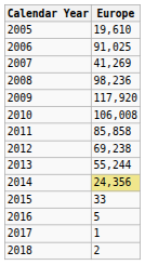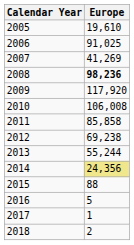 <table class="wikitable">
 <tr>
 <th>Calendar Year</th>
 <th>Europe</th>
 </tr>
 <tr>
 <td>2005</td>
 <td>19,610</td>
 </tr>
 <tr>
 <td>2006</td>
 <td>91,025</td>
 </tr>
 <tr>
 <td>2007</td>
 <td>41,269</td>
 </tr>
 <tr>
 <td>2008</td>
-<td>98,236</td>
+<td><strong>98,236</strong></td>
 </tr>
 <tr>
 <td>2009</td>
 <td>117,920</td>
 </tr>
 <tr>
 <td>2010</td>
 <td>106,008</td>
 </tr>
 <tr>
 <td>2011</td>
 <td>85,858</td>
 </tr>
 <tr>
 <td>2012</td>
 <td>69,238</td>
 </tr>
 <tr>
 <td>2013</td>
 <td>55,244</td>
 </tr>
 <tr>
 <td>2014</td>
 <td style="background: khaki;">24,356</td>
 </tr>
 <tr>
 <td>2015</td>
-<td>33</td>
+<td>88</td>
 </tr>
 <tr>
 <td>2016</td>
 <td>5</td>
 </tr>
 <tr>
 <td>2017</td>
 <td>1</td>
 </tr>
 <tr>
 <td>2018</td>
 <td>2</td>
 </tr>
 </table>
